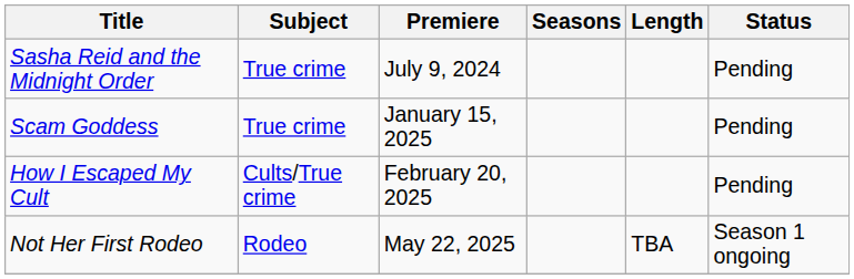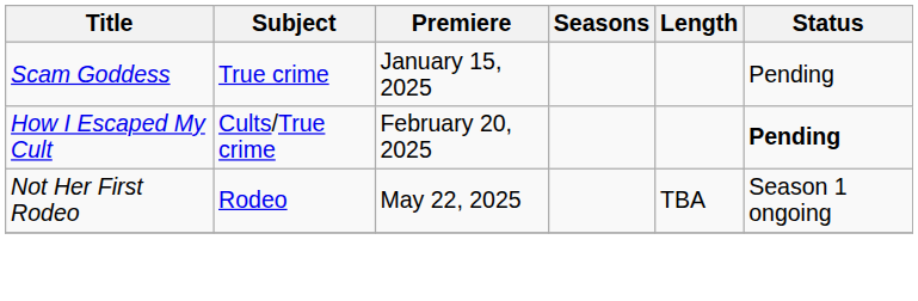 <table class="wikitable sortable" style="width:100%;">
 <tr>
 <th>Title</th>
 <th>Subject</th>
 <th>Premiere</th>
 <th>Seasons</th>
 <th>Length</th>
 <th>Status</th>
-</tr>
-<tr>
-<td><em><a href='#'>Sasha Reid and the Midnight Order</a></em></td>
-<td><a href='#'>True crime</a></td>
-<td>July 9, 2024</td>
-<td></td>
-<td></td>
-<td>Pending</td>
 </tr>
 <tr>
 <td><em><a href='#'>Scam Goddess</a></em></td>
 <td><a href='#'>True crime</a></td>
 <td>January 15, 2025</td>
 <td></td>
 <td></td>
 <td>Pending</td>
 </tr>
 <tr>
 <td><em><a href='#'>How I Escaped My Cult</a></em></td>
 <td><a href='#'>Cults</a>/<a href='#'>True crime</a></td>
 <td>February 20, 2025</td>
 <td></td>
 <td></td>
-<td>Pending</td>
+<td><strong>Pending</strong></td>
 </tr>
 <tr>
 <td><em>Not Her First Rodeo</em></td>
 <td><a href='#'>Rodeo</a></td>
 <td>May 22, 2025</td>
 <td></td>
 <td>TBA</td>
 <td>Season 1 ongoing</td>
 </tr>
 <tr>
 </tr>
 </table>
